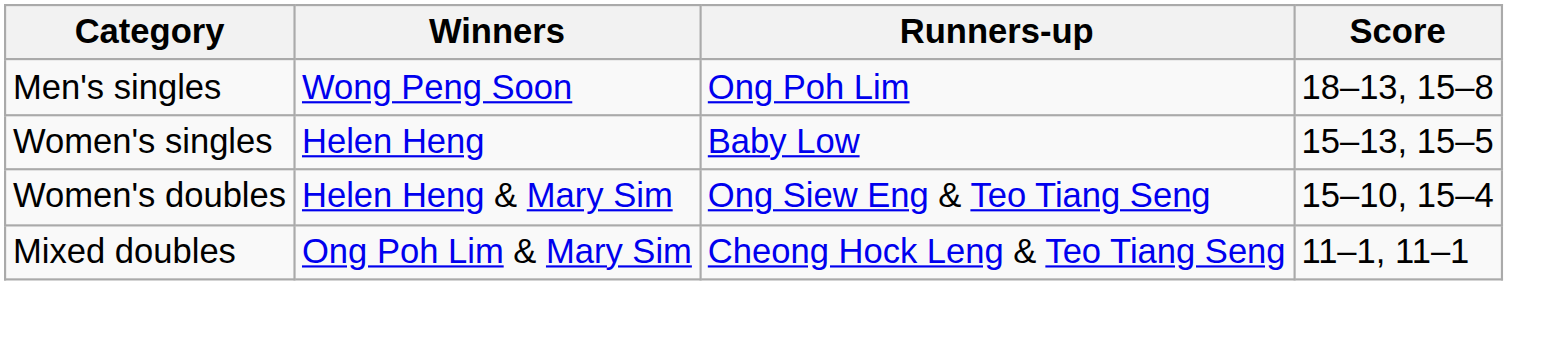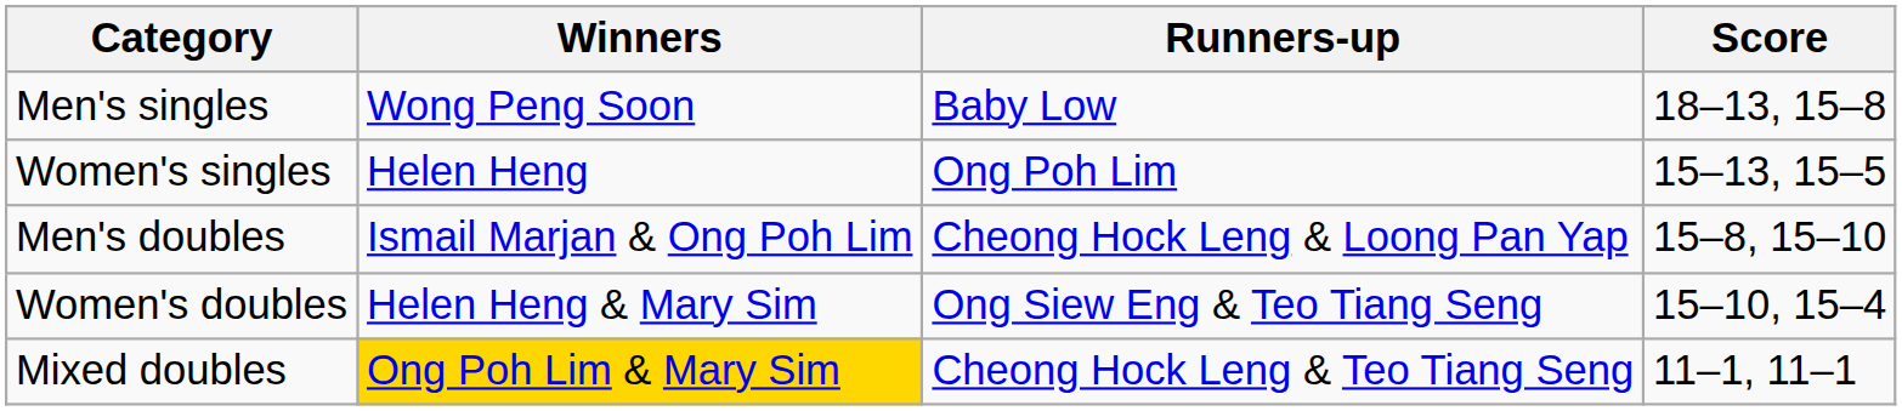 <table class="wikitable">
 <tr>
 <th>Category</th>
 <th>Winners</th>
 <th>Runners-up</th>
 <th>Score</th>
 </tr>
 <tr>
 <td>Men's singles</td>
 <td> <a href='#'>Wong Peng Soon</a></td>
-<td> <a href='#'>Ong Poh Lim</a></td>
+<td> <a href='#'>Baby Low</a></td>
 <td>18–13, 15–8</td>
 </tr>
 <tr>
 <td>Women's singles</td>
 <td> <a href='#'>Helen Heng</a></td>
-<td> <a href='#'>Baby Low</a></td>
+<td> <a href='#'>Ong Poh Lim</a></td>
 <td>15–13, 15–5</td>
+</tr>
+<tr>
+<td>Men's doubles</td>
+<td> <a href='#'>Ismail Marjan</a> & <a href='#'>Ong Poh Lim</a></td>
+<td> <a href='#'>Cheong Hock Leng</a> & <a href='#'>Loong Pan Yap</a></td>
+<td>15–8, 15–10</td>
 </tr>
 <tr>
 <td>Women's doubles</td>
 <td> <a href='#'>Helen Heng</a> & <a href='#'>Mary Sim</a></td>
 <td> <a href='#'>Ong Siew Eng</a> & <a href='#'>Teo Tiang Seng</a></td>
 <td>15–10, 15–4</td>
 </tr>
 <tr>
 <td>Mixed doubles</td>
-<td> <a href='#'>Ong Poh Lim</a> & <a href='#'>Mary Sim</a></td>
+<td style="background: gold;"> <a href='#'>Ong Poh Lim</a> & <a href='#'>Mary Sim</a></td>
 <td> <a href='#'>Cheong Hock Leng</a> & <a href='#'>Teo Tiang Seng</a></td>
 <td>11–1, 11–1</td>
 </tr>
 </table>
